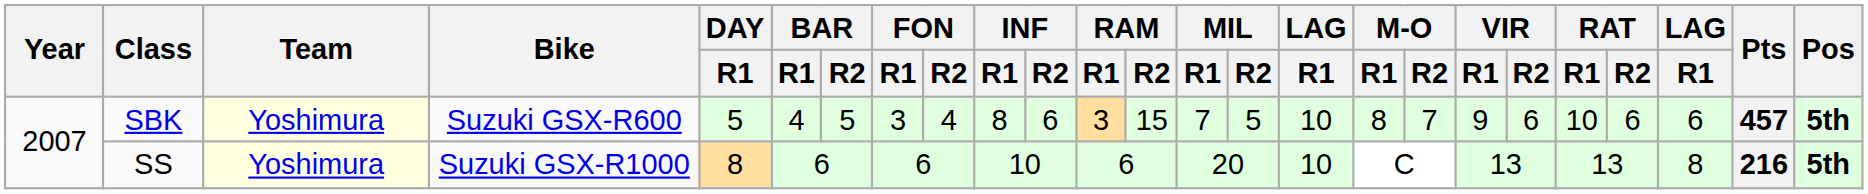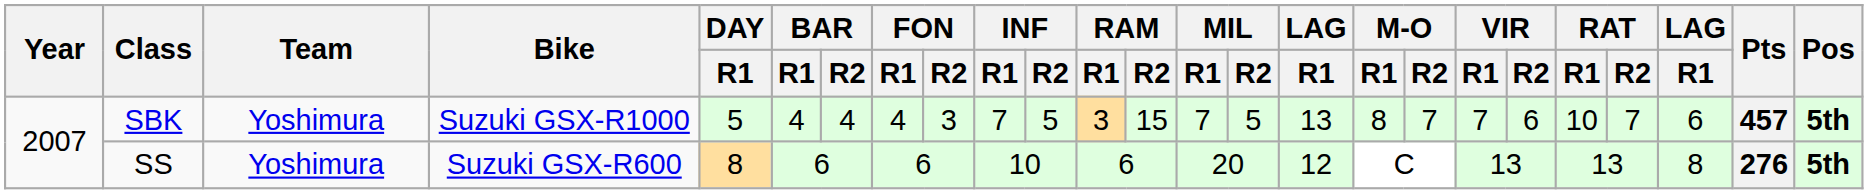 <table class="wikitable" style="font-size: 85%; text-align: center">
 <tr valign="top">
 <th valign="middle" rowspan=2 style="width: 40px;">Year</th>
 <th valign="middle" rowspan=2 style="width: 40px;">Class</th>
 <th valign="middle" rowspan=2 style="width: 100px;">Team</th>
 <th valign="middle" rowspan=2 style="width: 120px;">Bike</th>
 <th>DAY<br></th>
 <th colspan=2>BAR<br></th>
 <th colspan=2>FON<br></th>
 <th colspan=2>INF<br></th>
 <th colspan=2>RAM<br></th>
 <th colspan=2>MIL<br></th>
 <th>LAG<br></th>
 <th colspan=2>M-O<br></th>
 <th colspan=2>VIR<br></th>
 <th colspan=2>RAT<br></th>
 <th>LAG<br></th>
 <th valign="middle" rowspan=2>Pts</th>
 <th valign="middle" rowspan=2>Pos</th>
 </tr>
 <tr>
 <th>R1</th>
 <th>R1</th>
 <th>R2</th>
 <th>R1</th>
 <th>R2</th>
 <th>R1</th>
 <th>R2</th>
 <th>R1</th>
 <th>R2</th>
 <th>R1</th>
 <th>R2</th>
 <th>R1</th>
 <th>R1</th>
 <th>R2</th>
 <th>R1</th>
 <th>R2</th>
 <th>R1</th>
 <th>R2</th>
 <th>R1</th>
 </tr>
 <tr>
 <td rowspan=2>2007</td>
 <td><a href='#'>SBK</a></td>
-<td style="background: lightyellow;"><a href='#'>Yoshimura</a></td>
-<td><a href='#'>Suzuki GSX-R600</a></td>
+<td><a href='#'>Yoshimura</a></td>
+<td><a href='#'>Suzuki GSX-R1000</a></td>
 <td style="background:#dfffdf;">5</td>
 <td style="background:#dfffdf;">4</td>
+<td style="background:#dfffdf;">4</td>
+<td style="background:#dfffdf;">4</td>
+<td style="background:#dfffdf;">3</td>
+<td style="background:#dfffdf;">7</td>
 <td style="background:#dfffdf;">5</td>
-<td style="background:#dfffdf;">3</td>
-<td style="background:#dfffdf;">4</td>
-<td style="background:#dfffdf;">8</td>
-<td style="background:#dfffdf;">6</td>
 <td style="background:#ffdf9f;">3</td>
 <td style="background:#dfffdf;">15</td>
 <td style="background:#dfffdf;">7</td>
 <td style="background:#dfffdf;">5</td>
-<td style="background:#dfffdf;">10</td>
+<td style="background:#dfffdf;">13</td>
 <td style="background:#dfffdf;">8</td>
 <td style="background:#dfffdf;">7</td>
-<td style="background:#dfffdf;">9</td>
+<td style="background:#dfffdf;">7</td>
 <td style="background:#dfffdf;">6</td>
 <td style="background:#dfffdf;">10</td>
-<td style="background:#dfffdf;">6</td>
+<td style="background:#dfffdf;">7</td>
 <td style="background:#dfffdf;">6</td>
 <th>457</th>
 <td style="background:#dfffdf;"><strong>5th</strong></td>
 </tr>
 <tr>
 <td>SS</td>
-<td style="background: lightyellow;"><a href='#'>Yoshimura</a></td>
-<td><a href='#'>Suzuki GSX-R1000</a></td>
+<td><a href='#'>Yoshimura</a></td>
+<td><a href='#'>Suzuki GSX-R600</a></td>
 <td style="background:#ffdf9f;">8</td>
 <td style="background:#dfffdf;" colspan=2>6</td>
 <td style="background:#dfffdf;" colspan=2>6</td>
 <td style="background:#dfffdf;" colspan=2>10</td>
 <td style="background:#dfffdf;" colspan=2>6</td>
 <td style="background:#dfffdf;" colspan=2>20</td>
-<td style="background:#dfffdf;">10</td>
+<td style="background:#dfffdf;">12</td>
 <td style="background:#ffffff;" colspan=2>C</td>
 <td style="background:#dfffdf;" colspan=2>13</td>
 <td style="background:#dfffdf;" colspan=2>13</td>
 <td style="background:#dfffdf;">8</td>
-<th>216</th>
+<th>276</th>
 <td style="background:#dfffdf;"><strong>5th</strong></td>
 </tr>
 </table>
